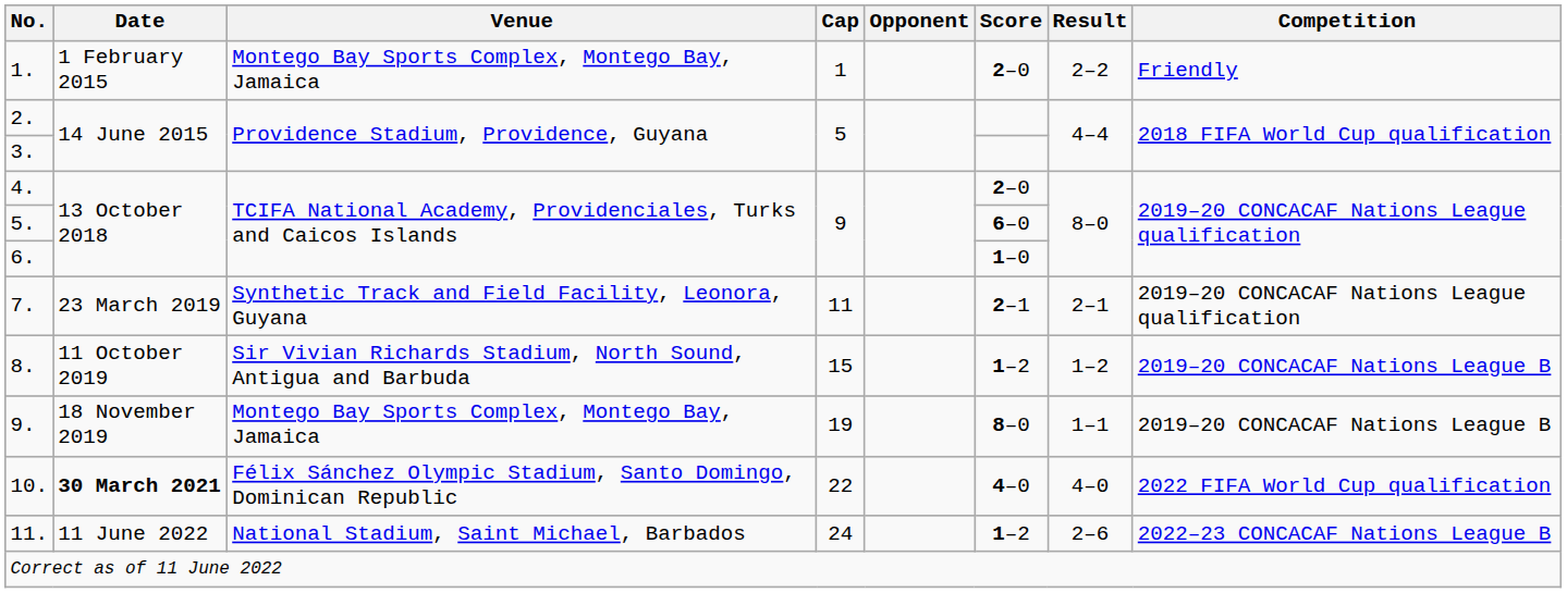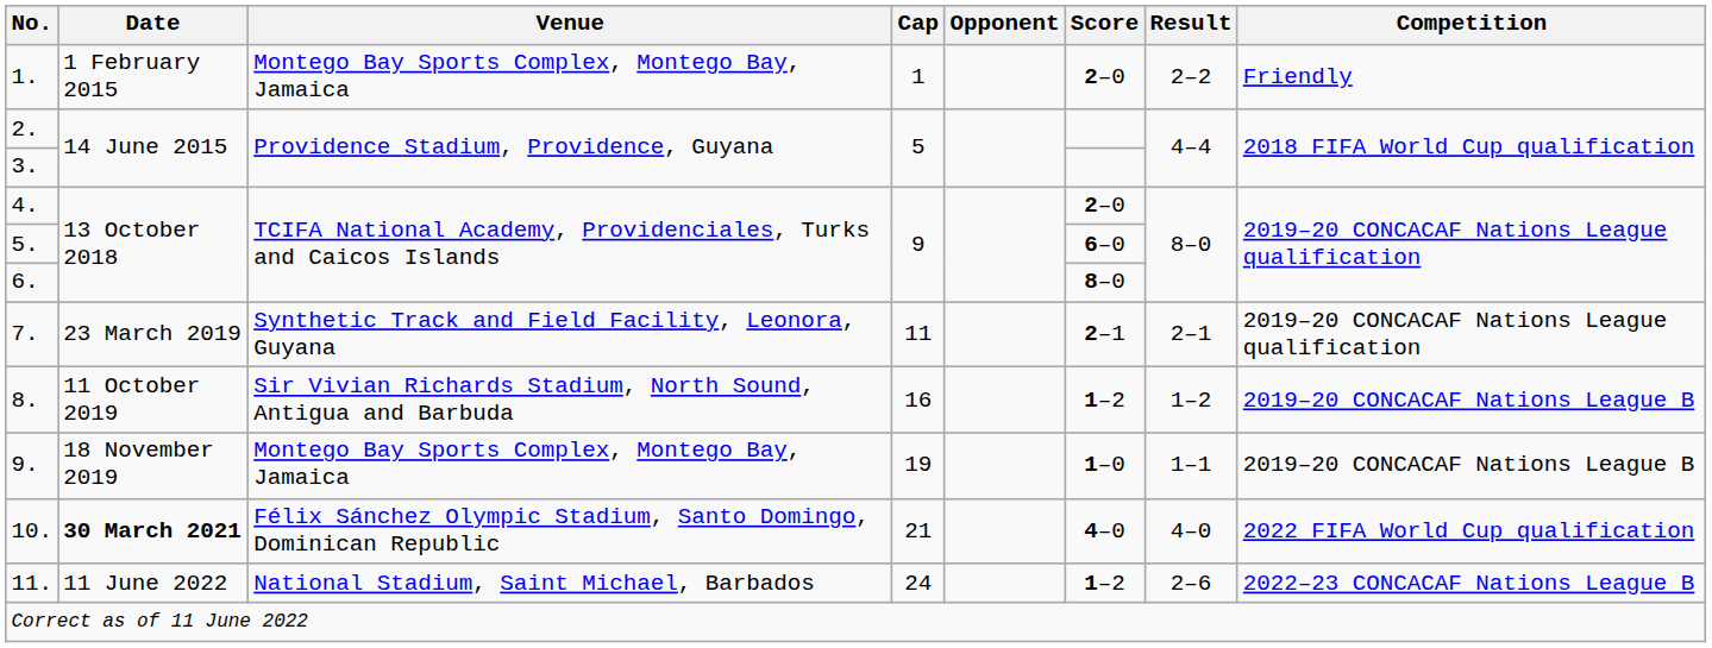 <table class="wikitable" style="font-size:90%;">
 <tr>
 <th>No.</th>
 <th>Date</th>
 <th>Venue</th>
 <th>Cap</th>
 <th>Opponent</th>
 <th>Score</th>
 <th>Result</th>
 <th>Competition</th>
 </tr>
 <tr>
 <td>1.</td>
 <td>1 February 2015</td>
 <td><a href='#'>Montego Bay Sports Complex</a>, <a href='#'>Montego Bay</a>, Jamaica</td>
 <td align=center>1</td>
 <td></td>
 <td align=center><strong>2</strong>–0</td>
 <td align=center>2–2</td>
 <td><a href='#'>Friendly</a></td>
 </tr>
 <tr>
 <td>2.</td>
 <td rowspan=2>14 June 2015</td>
 <td rowspan=2><a href='#'>Providence Stadium</a>, <a href='#'>Providence</a>, Guyana</td>
 <td rowspan=2 align=center>5</td>
 <td rowspan=2></td>
 <td></td>
 <td rowspan=2 style="text-align:center;">4–4</td>
 <td rowspan=2><a href='#'>2018 FIFA World Cup qualification</a></td>
 </tr>
 <tr>
 <td>3.</td>
 <td></td>
 </tr>
 <tr>
 <td>4.</td>
 <td rowspan=3>13 October 2018</td>
 <td rowspan=3><a href='#'>TCIFA National Academy</a>, <a href='#'>Providenciales</a>, Turks and Caicos Islands</td>
 <td rowspan=3 align=center>9</td>
 <td rowspan=3></td>
 <td align=center><strong>2</strong>–0</td>
 <td rowspan=3 style="text-align:center">8–0</td>
 <td rowspan=3><a href='#'>2019–20 CONCACAF Nations League qualification</a></td>
 </tr>
 <tr>
 <td>5.</td>
 <td align=center><strong>6</strong>–0</td>
 </tr>
 <tr>
 <td>6.</td>
-<td align=center><strong>1</strong>–0</td>
+<td align=center><strong>8</strong>–0</td>
 </tr>
 <tr>
 <td>7.</td>
 <td>23 March 2019</td>
 <td><a href='#'>Synthetic Track and Field Facility</a>, <a href='#'>Leonora</a>, Guyana</td>
 <td align=center>11</td>
 <td></td>
 <td align=center><strong>2</strong>–1</td>
 <td align=center>2–1</td>
 <td>2019–20 CONCACAF Nations League qualification</td>
 </tr>
 <tr>
 <td>8.</td>
 <td>11 October 2019</td>
 <td><a href='#'>Sir Vivian Richards Stadium</a>, <a href='#'>North Sound</a>, Antigua and Barbuda</td>
-<td align=center>15</td>
+<td align=center>16</td>
 <td></td>
 <td align=center><strong>1</strong>–2</td>
 <td align=center>1–2</td>
 <td><a href='#'>2019–20 CONCACAF Nations League B</a></td>
 </tr>
 <tr>
 <td>9.</td>
 <td>18 November 2019</td>
 <td><a href='#'>Montego Bay Sports Complex</a>, <a href='#'>Montego Bay</a>, Jamaica</td>
 <td align=center>19</td>
 <td></td>
-<td align=center><strong>8</strong>–0</td>
+<td align=center><strong>1</strong>–0</td>
 <td align=center>1–1</td>
 <td>2019–20 CONCACAF Nations League B</td>
 </tr>
 <tr>
 <td>10.</td>
 <td><strong>30 March 2021</strong></td>
 <td><a href='#'>Félix Sánchez Olympic Stadium</a>, <a href='#'>Santo Domingo</a>, Dominican Republic</td>
-<td align=center>22</td>
+<td align=center>21</td>
 <td></td>
 <td align=center><strong>4</strong>–0</td>
 <td align=center>4–0</td>
 <td><a href='#'>2022 FIFA World Cup qualification</a></td>
 </tr>
 <tr>
 <td>11.</td>
 <td>11 June 2022</td>
 <td><a href='#'>National Stadium</a>, <a href='#'>Saint Michael</a>, Barbados</td>
 <td align=center>24</td>
 <td></td>
 <td align=center><strong>1</strong>–2</td>
 <td align=center>2–6</td>
 <td><a href='#'>2022–23 CONCACAF Nations League B</a></td>
 </tr>
 <tr>
 <td colspan="12"><small><em>Correct as of 11 June 2022</em></small></td>
 </tr>
 </table>
